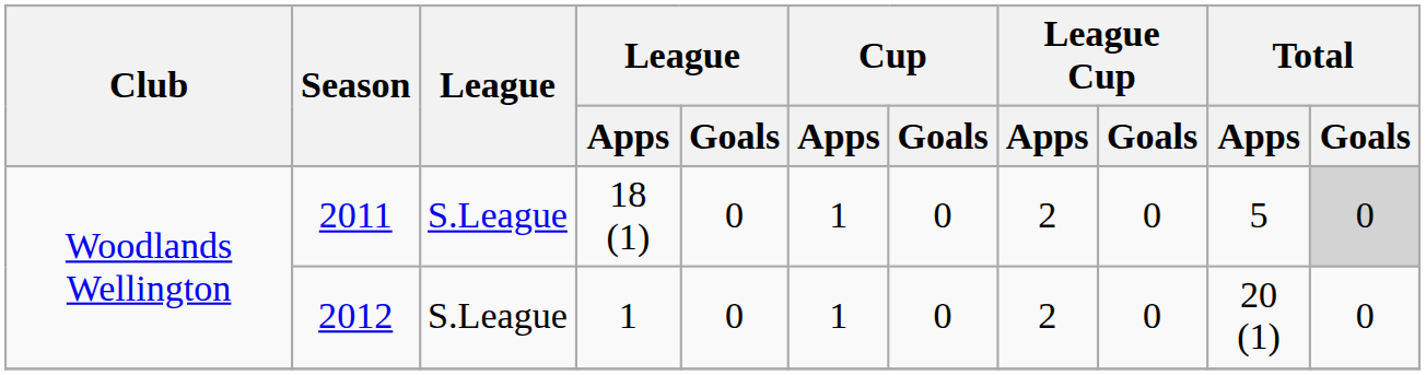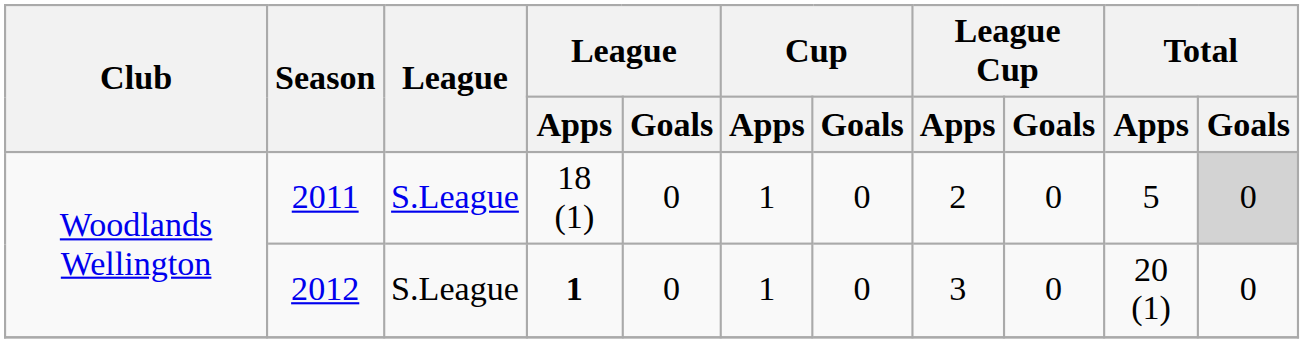 <table class="wikitable" style="text-align:center;">
 <tr>
 <th rowspan="2">Club</th>
 <th rowspan="2">Season</th>
 <th rowspan="2">League</th>
 <th colspan="2">League</th>
 <th colspan="2">Cup</th>
 <th colspan="2">League Cup</th>
 <th colspan="2">Total</th>
 </tr>
 <tr>
 <th>Apps</th>
 <th>Goals</th>
 <th>Apps</th>
 <th>Goals</th>
 <th>Apps</th>
 <th>Goals</th>
 <th>Apps</th>
 <th>Goals</th>
 </tr>
 <tr>
 <td rowspan="2"><a href='#'>Woodlands Wellington</a></td>
 <td><a href='#'>2011</a></td>
 <td><a href='#'>S.League</a></td>
 <td>18 (1)</td>
 <td>0</td>
 <td>1</td>
 <td>0</td>
 <td>2</td>
 <td>0</td>
 <td>5</td>
 <td style="background: lightgrey;">0</td>
 </tr>
 <tr>
 <td><a href='#'>2012</a></td>
 <td>S.League</td>
-<td>1</td>
+<td><strong>1</strong></td>
 <td>0</td>
 <td>1</td>
 <td>0</td>
-<td>2</td>
+<td>3</td>
 <td>0</td>
 <td>20 (1)</td>
 <td>0</td>
 </tr>
 <tr>
 </tr>
 </table>
